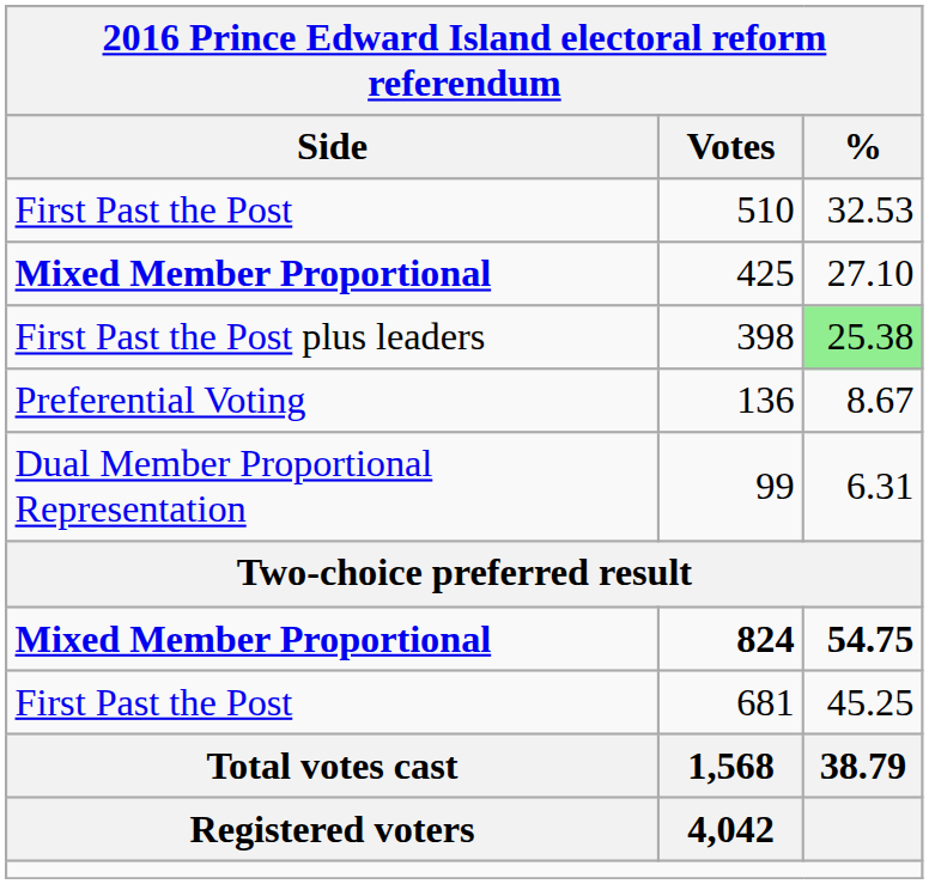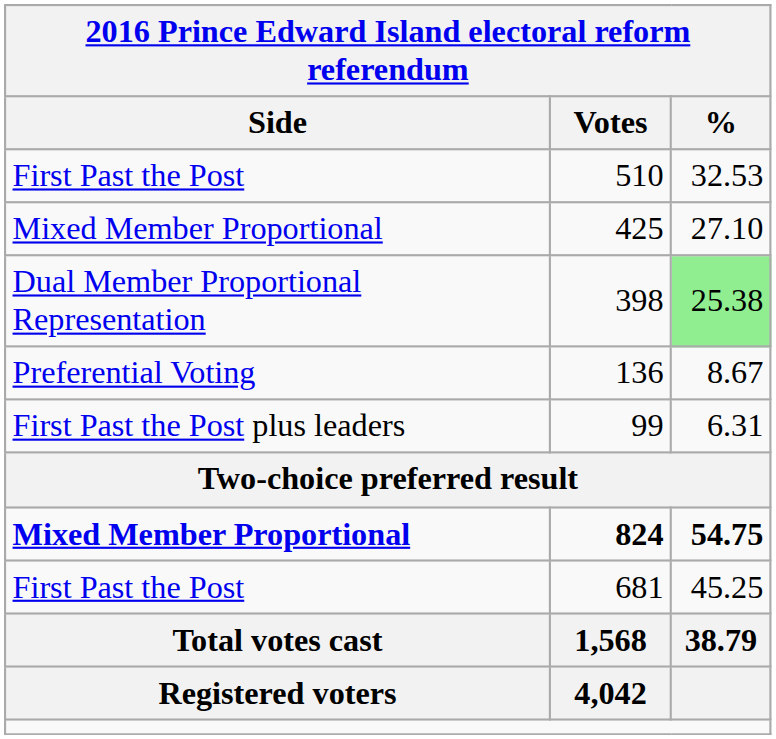 <table class="wikitable" style="font-size: 95%; clear:both">
 <tr style="background-color:#E9E9E9">
 <th colspan=4><a href='#'>2016 Prince Edward Island electoral reform referendum</a></th>
 </tr>
 <tr style="background-color:#E9E9E9">
 <th style="width: 250px">Side</th>
 <th style="width: 50px">Votes</th>
 <th style="width: 40px">%</th>
 </tr>
 <tr>
 <td><a href='#'>First Past the Post</a></td>
 <td align="right">510</td>
 <td align="right">32.53</td>
 </tr>
 <tr>
-<td><strong><a href='#'>Mixed Member Proportional</a></strong></td>
+<td><a href='#'>Mixed Member Proportional</a></td>
 <td align="right">425</td>
 <td align="right">27.10</td>
 </tr>
 <tr>
-<td><a href='#'>First Past the Post</a> plus leaders</td>
+<td><a href='#'>Dual Member Proportional Representation</a></td>
 <td align="right">398</td>
 <td align="right" style="background: lightgreen;">25.38</td>
 </tr>
 <tr>
 <td><a href='#'>Preferential Voting</a></td>
 <td align="right">136</td>
 <td align="right">8.67</td>
 </tr>
 <tr>
-<td><a href='#'>Dual Member Proportional Representation</a></td>
+<td><a href='#'>First Past the Post</a> plus leaders</td>
 <td align="right">99</td>
 <td align="right">6.31</td>
 </tr>
 <tr style="background-color:#E9E9E9">
 <th colspan=4 align="left">Two-choice preferred result</th>
 </tr>
 <tr>
 <td><strong><a href='#'>Mixed Member Proportional</a></strong></td>
 <td align="right"><strong>824</strong></td>
 <td align="right"><strong>54.75</strong></td>
 </tr>
 <tr>
 <td><a href='#'>First Past the Post</a></td>
 <td align="right">681</td>
 <td align="right">45.25</td>
 </tr>
 <tr bgcolor="white">
 <th align="center">Total votes cast</th>
 <th align="right">1,568</th>
 <th align="right">38.79</th>
 </tr>
 <tr bgcolor="white">
 <th align="center">Registered voters</th>
 <th align="right">4,042</th>
 <th align="right"></th>
 </tr>
 <tr>
 <td colspan=4 style="border-top:1px solid darkgray;"></td>
 </tr>
 </table>
